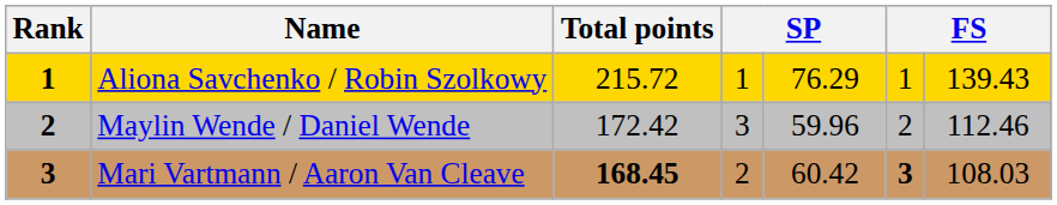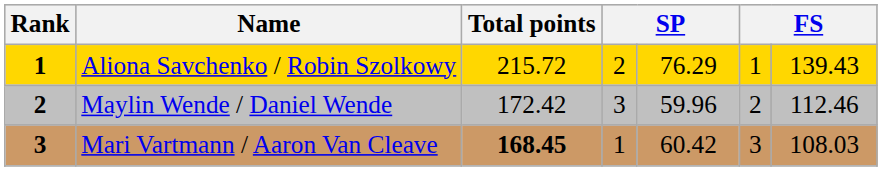 <table class="wikitable sortable">
 <tr>
 <th>Rank</th>
 <th>Name</th>
 <th>Total points</th>
 <th colspan="2" width="80px"><a href='#'>SP</a></th>
 <th colspan="2" width="80px"><a href='#'>FS</a></th>
 </tr>
 <tr bgcolor="gold">
 <td align="center"><strong>1</strong></td>
 <td><a href='#'>Aliona Savchenko</a> / <a href='#'>Robin Szolkowy</a></td>
 <td align="center">215.72</td>
-<td align="center">1</td>
+<td align="center">2</td>
 <td align="center">76.29</td>
 <td align="center">1</td>
 <td align="center">139.43</td>
 </tr>
 <tr bgcolor="silver">
 <td align="center"><strong>2</strong></td>
 <td><a href='#'>Maylin Wende</a> / <a href='#'>Daniel Wende</a></td>
 <td align="center">172.42</td>
 <td align="center">3</td>
 <td align="center">59.96</td>
 <td align="center">2</td>
 <td align="center">112.46</td>
 </tr>
 <tr bgcolor="cc9966">
 <td align="center"><strong>3</strong></td>
 <td><a href='#'>Mari Vartmann</a> / <a href='#'>Aaron Van Cleave</a></td>
 <td align="center"><strong>168.45</strong></td>
-<td align="center">2</td>
+<td align="center">1</td>
 <td align="center">60.42</td>
-<td align="center"><strong>3</strong></td>
+<td align="center">3</td>
 <td align="center">108.03</td>
 </tr>
 </table>
